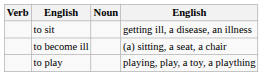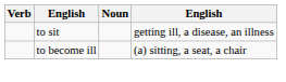 <table class="wikitable">
 <tr>
 <th>Verb</th>
 <th>English</th>
 <th>Noun</th>
 <th>English</th>
 </tr>
 <tr>
 <td></td>
 <td>to sit</td>
 <td></td>
 <td>getting ill, a disease, an illness</td>
 </tr>
 <tr>
 <td></td>
 <td>to become ill</td>
 <td></td>
 <td>(a) sitting, a seat, a chair</td>
 </tr>
-<tr>
-<td></td>
-<td>to play</td>
-<td></td>
-<td>playing, play, a toy, a plaything</td>
-</tr>
 </table>
